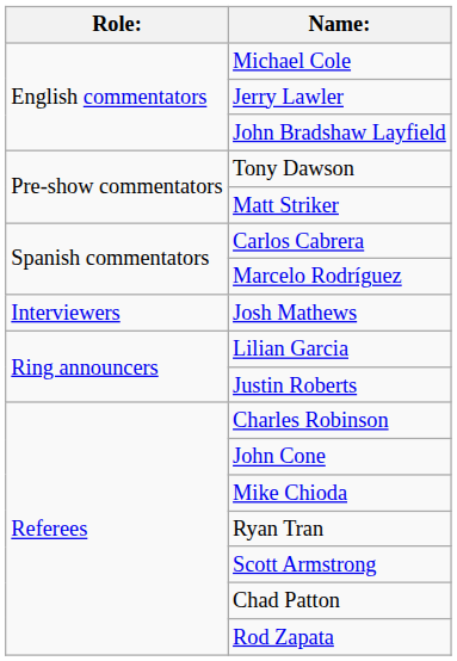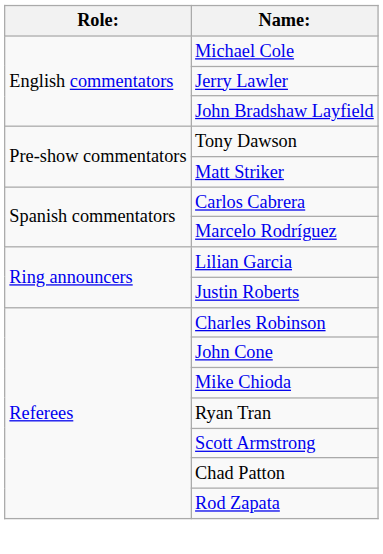 <table class=wikitable style="font-size:90%; margin: 0.5em 0 0.5em 1em; float: right; clear: right;">
 <tr>
 <th>Role:</th>
 <th>Name:</th>
 </tr>
 <tr>
 <td rowspan=3>English <a href='#'>commentators</a></td>
 <td><a href='#'>Michael Cole</a></td>
 </tr>
 <tr>
 <td><a href='#'>Jerry Lawler</a></td>
 </tr>
 <tr>
 <td><a href='#'>John Bradshaw Layfield</a></td>
 </tr>
 <tr>
 <td rowspan=2>Pre-show commentators</td>
 <td>Tony Dawson</td>
 </tr>
 <tr>
 <td><a href='#'>Matt Striker</a></td>
 </tr>
 <tr>
 <td rowspan=2>Spanish commentators</td>
 <td><a href='#'>Carlos Cabrera</a></td>
 </tr>
 <tr>
 <td><a href='#'>Marcelo Rodríguez</a></td>
-</tr>
-<tr>
-<td><a href='#'>Interviewers</a></td>
-<td><a href='#'>Josh Mathews</a></td>
 </tr>
 <tr>
 <td rowspan=2><a href='#'>Ring announcers</a></td>
 <td><a href='#'>Lilian Garcia</a></td>
 </tr>
 <tr>
 <td><a href='#'>Justin Roberts</a></td>
 </tr>
 <tr>
 <td rowspan=7><a href='#'>Referees</a></td>
 <td><a href='#'>Charles Robinson</a></td>
 </tr>
 <tr>
 <td><a href='#'>John Cone</a></td>
 </tr>
 <tr>
 <td><a href='#'>Mike Chioda</a></td>
 </tr>
 <tr>
 <td>Ryan Tran</td>
 </tr>
 <tr>
 <td><a href='#'>Scott Armstrong</a></td>
 </tr>
 <tr>
 <td>Chad Patton</td>
 </tr>
 <tr>
 <td><a href='#'>Rod Zapata</a></td>
 </tr>
 </table>
